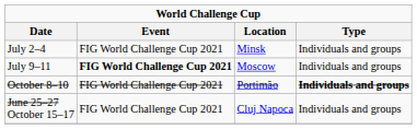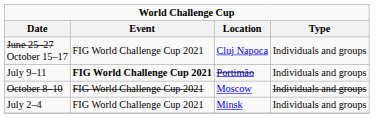 <table class="wikitable">
 <tr>
 <td colspan="4" style="text-align:center;"><strong>World Challenge Cup</strong></td>
 </tr>
 <tr>
 <th>Date</th>
 <th>Event</th>
 <th>Location</th>
 <th>Type</th>
 </tr>
 <tr>
+<td><s>June 25–27</s><br>October 15–17</td>
+<td>FIG World Challenge Cup 2021</td>
+<td> <a href='#'>Cluj Napoca</a></td>
+<td>Individuals and groups</td>
+</tr>
+<tr>
+<td>July 9–11</td>
+<td><strong>FIG World Challenge Cup 2021</strong></td>
+<td><s> <a href='#'>Portimão</a></s></td>
+<td>Individuals and groups</td>
+</tr>
+<tr>
+<td><s>October 8–10</s></td>
+<td><s>FIG World Challenge Cup 2021</s></td>
+<td> <a href='#'>Moscow</a></td>
+<td><s>Individuals and groups</s></td>
+</tr>
+<tr>
 <td>July 2–4</td>
 <td>FIG World Challenge Cup 2021</td>
 <td> <a href='#'>Minsk</a></td>
 <td>Individuals and groups</td>
 </tr>
 <tr>
-<td>July 9–11</td>
-<td><strong>FIG World Challenge Cup 2021</strong></td>
-<td> <a href='#'>Moscow</a></td>
-<td>Individuals and groups</td>
-</tr>
-<tr>
-<td><s>October 8–10</s></td>
-<td><s>FIG World Challenge Cup 2021</s></td>
-<td><s> <a href='#'>Portimão</a></s></td>
-<td><strong><s>Individuals and groups</s></strong></td>
-</tr>
-<tr>
-<td><s>June 25–27</s><br>October 15–17</td>
-<td>FIG World Challenge Cup 2021</td>
-<td> <a href='#'>Cluj Napoca</a></td>
-<td>Individuals and groups</td>
-</tr>
-<tr>
 </tr>
 </table>
